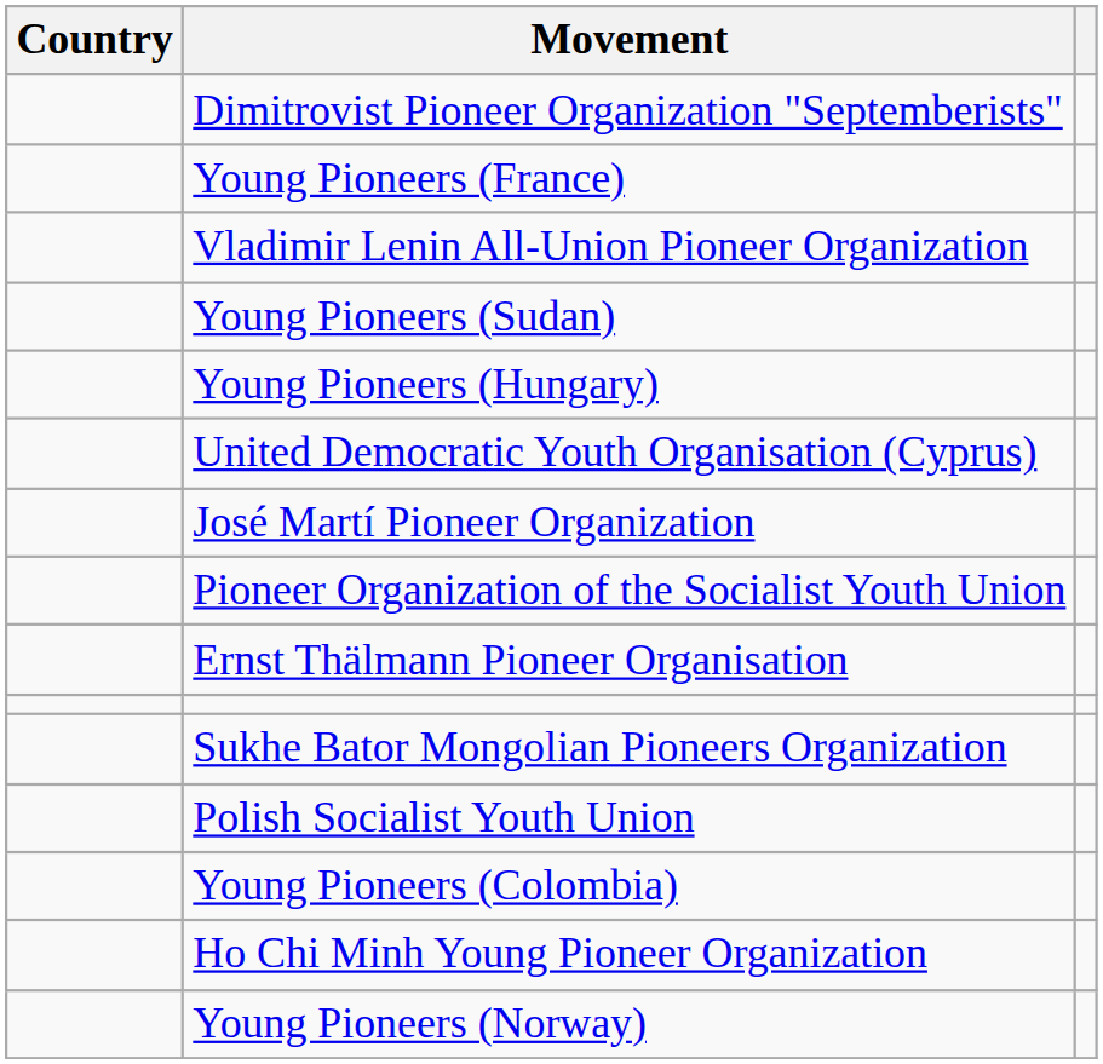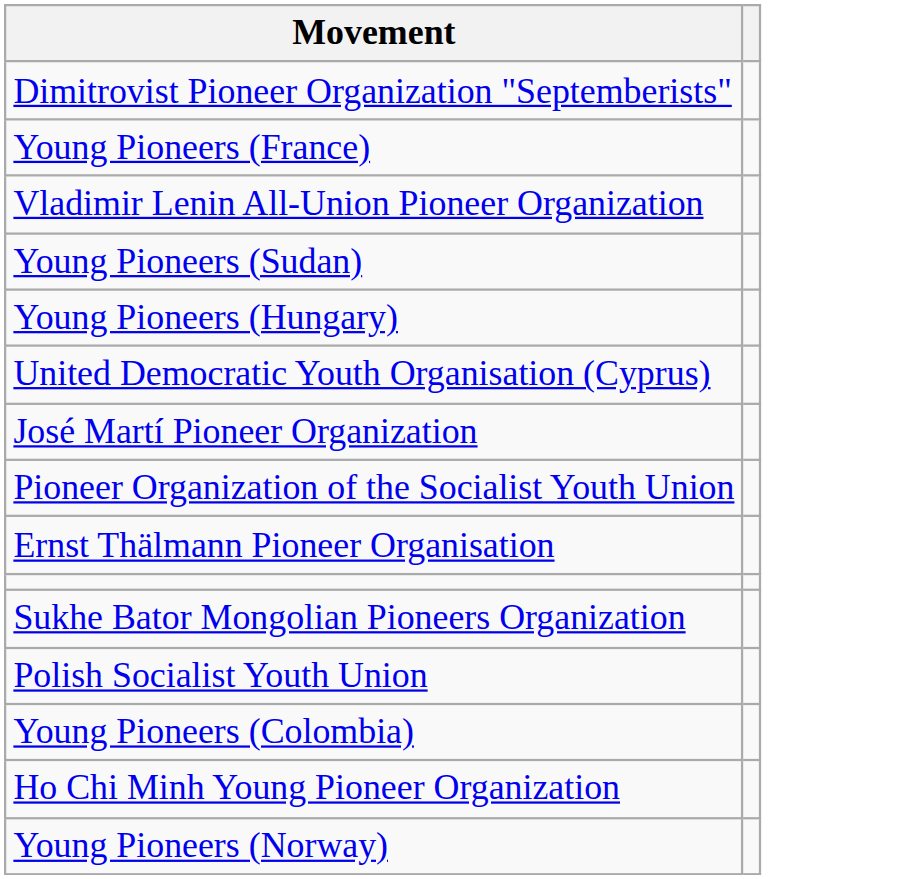 <table class="wikitable">
 <tr>
-<th>Country</th>
 <th>Movement</th>
 <th></th>
 </tr>
 <tr>
-<td></td>
 <td><a href='#'>Dimitrovist Pioneer Organization "Septemberists"</a></td>
 <td></td>
 </tr>
 <tr>
-<td></td>
 <td><a href='#'>Young Pioneers (France)</a></td>
 <td></td>
 </tr>
 <tr>
-<td></td>
 <td><a href='#'>Vladimir Lenin All-Union Pioneer Organization</a></td>
 <td></td>
 </tr>
 <tr>
-<td></td>
 <td><a href='#'>Young Pioneers (Sudan)</a></td>
 <td></td>
 </tr>
 <tr>
-<td></td>
 <td><a href='#'>Young Pioneers (Hungary)</a></td>
 <td></td>
 </tr>
 <tr>
-<td></td>
 <td><a href='#'>United Democratic Youth Organisation (Cyprus)</a></td>
 <td></td>
 </tr>
 <tr>
-<td></td>
 <td><a href='#'>José Martí Pioneer Organization</a></td>
 <td></td>
 </tr>
 <tr>
-<td></td>
 <td><a href='#'>Pioneer Organization of the Socialist Youth Union</a></td>
 <td></td>
 </tr>
 <tr>
-<td></td>
 <td><a href='#'>Ernst Thälmann Pioneer Organisation</a></td>
 <td></td>
 </tr>
 <tr>
 <td></td>
 <td></td>
-<td></td>
 </tr>
 <tr>
-<td></td>
 <td><a href='#'>Sukhe Bator Mongolian Pioneers Organization</a></td>
 <td></td>
 </tr>
 <tr>
-<td></td>
 <td><a href='#'>Polish Socialist Youth Union</a></td>
 <td></td>
 </tr>
 <tr>
-<td></td>
 <td><a href='#'>Young Pioneers (Colombia)</a></td>
 <td></td>
 </tr>
 <tr>
-<td></td>
 <td><a href='#'>Ho Chi Minh Young Pioneer Organization</a></td>
 <td></td>
 </tr>
 <tr>
-<td></td>
 <td><a href='#'>Young Pioneers (Norway)</a></td>
 <td></td>
 </tr>
 </table>
